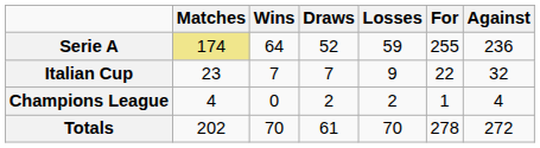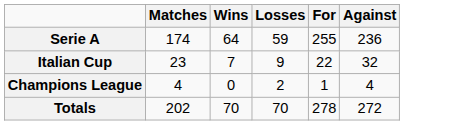 <table class="wikitable" style="text-align: center;">
 <tr>
 <td></td>
 <th>Matches</th>
 <th>Wins</th>
-<th>Draws</th>
 <th>Losses</th>
 <th>For</th>
 <th>Against</th>
 </tr>
 <tr>
 <th>Serie A</th>
-<td style="background: khaki;">174</td>
+<td>174</td>
 <td>64</td>
-<td>52</td>
 <td>59</td>
 <td>255</td>
 <td>236</td>
 </tr>
 <tr>
 <th>Italian Cup</th>
 <td>23</td>
-<td>7</td>
 <td>7</td>
 <td>9</td>
 <td>22</td>
 <td>32</td>
 </tr>
 <tr>
 <th>Champions League</th>
 <td>4</td>
 <td>0</td>
 <td>2</td>
-<td>2</td>
 <td>1</td>
 <td>4</td>
 </tr>
 <tr>
 <th>Totals</th>
 <td>202</td>
 <td>70</td>
-<td>61</td>
 <td>70</td>
 <td>278</td>
 <td>272</td>
 </tr>
 </table>
